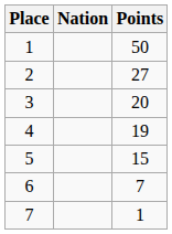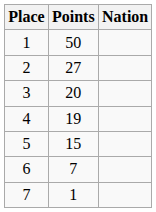 <table class="wikitable" style="text-align:center">
 <tr>
 <th>Place</th>
+<th>Points</th>
 <th>Nation</th>
-<th>Points</th>
 </tr>
 <tr>
 <td>1</td>
+<td>50</td>
 <td align=left></td>
-<td>50</td>
 </tr>
 <tr>
 <td>2</td>
+<td>27</td>
 <td align=left></td>
-<td>27</td>
 </tr>
 <tr>
 <td>3</td>
+<td>20</td>
 <td align=left></td>
-<td>20</td>
 </tr>
 <tr>
 <td>4</td>
+<td>19</td>
 <td align=left></td>
-<td>19</td>
 </tr>
 <tr>
 <td>5</td>
+<td>15</td>
 <td align=left></td>
-<td>15</td>
 </tr>
 <tr>
 <td>6</td>
+<td>7</td>
 <td align=left></td>
-<td>7</td>
 </tr>
 <tr>
 <td>7</td>
+<td>1</td>
 <td align=left></td>
-<td>1</td>
 </tr>
 </table>
